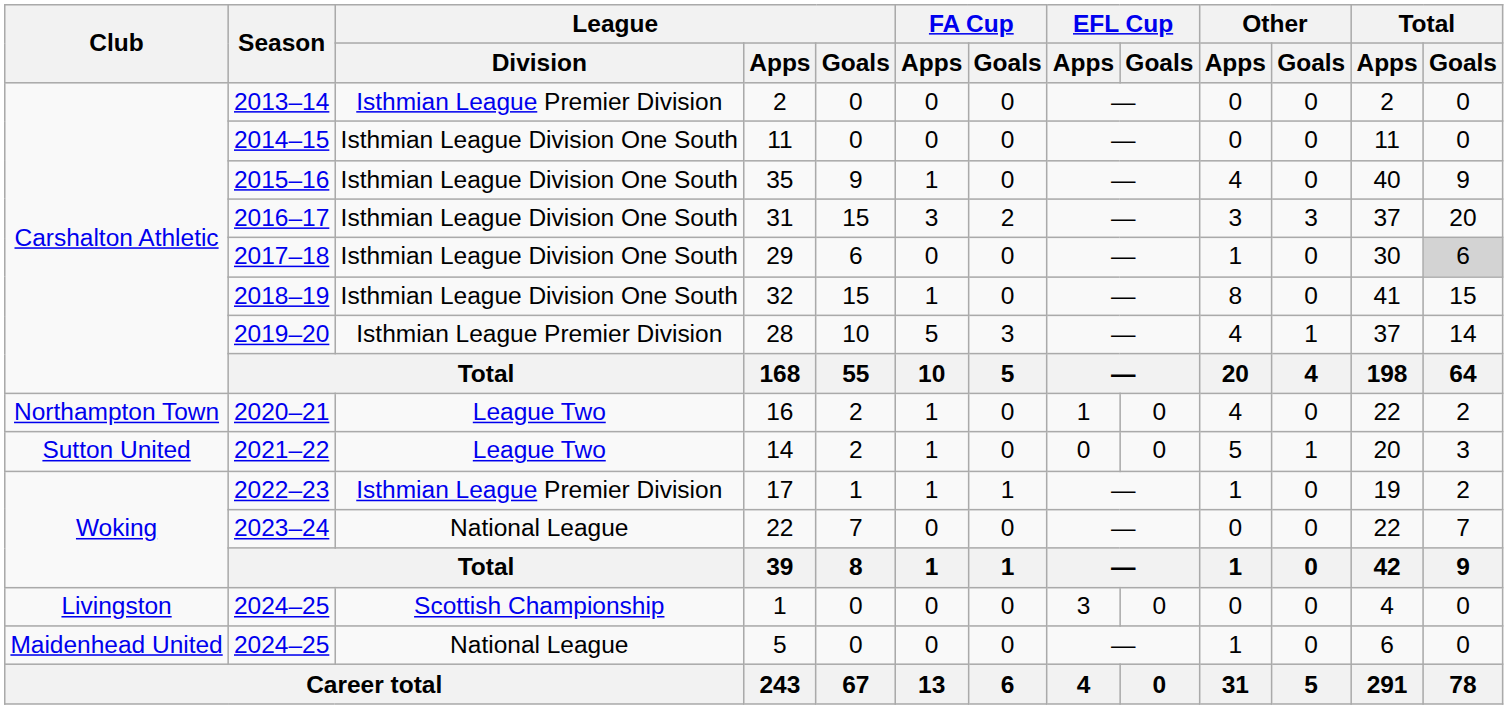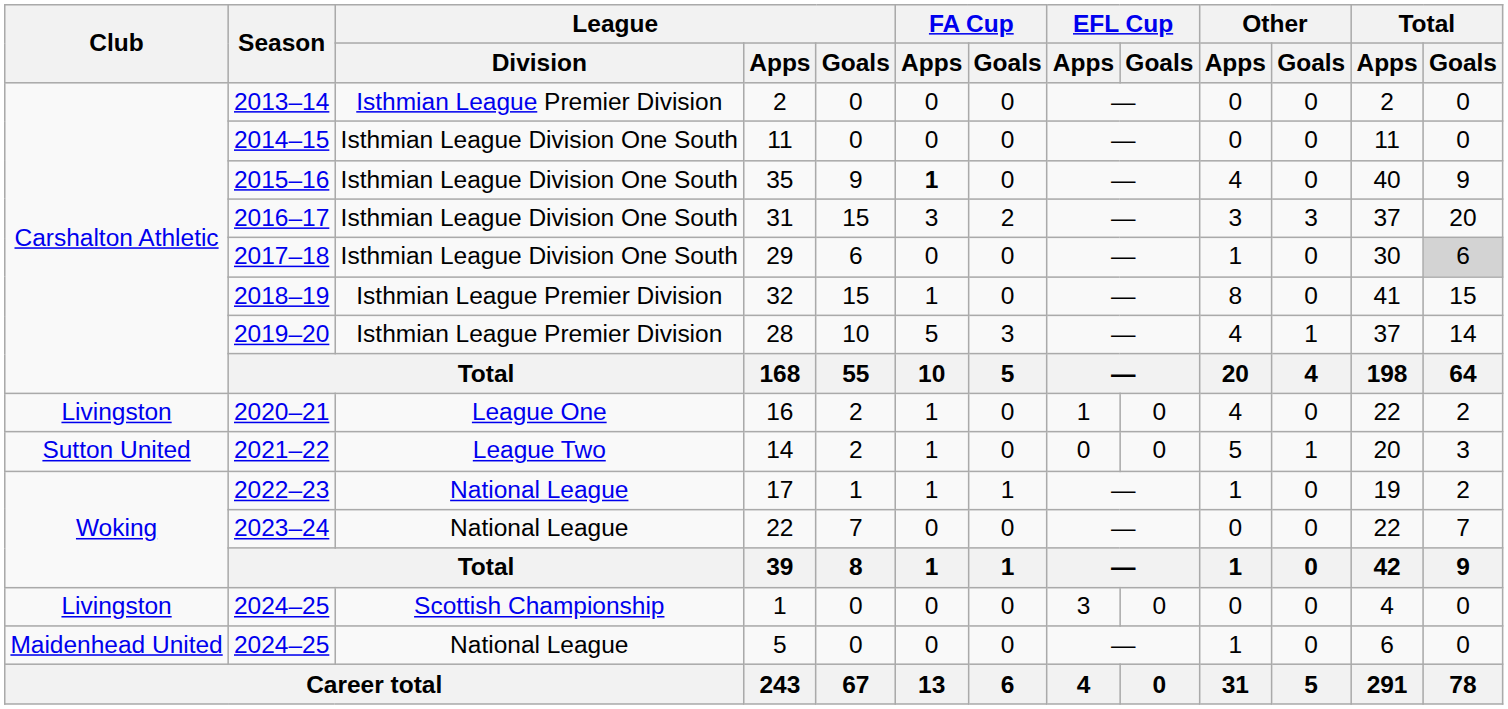 <table class=wikitable style="text-align:center">
 <tr>
 <th rowspan=2>Club</th>
 <th rowspan=2>Season</th>
 <th colspan=3>League</th>
 <th colspan=2><a href='#'>FA Cup</a></th>
 <th colspan=2><a href='#'>EFL Cup</a></th>
 <th colspan=2>Other</th>
 <th colspan=2>Total</th>
 </tr>
 <tr>
 <th>Division</th>
 <th>Apps</th>
 <th>Goals</th>
 <th>Apps</th>
 <th>Goals</th>
 <th>Apps</th>
 <th>Goals</th>
 <th>Apps</th>
 <th>Goals</th>
 <th>Apps</th>
 <th>Goals</th>
 </tr>
 <tr>
 <td rowspan="8"><a href='#'>Carshalton Athletic</a></td>
 <td><a href='#'>2013–14</a></td>
 <td><a href='#'>Isthmian League</a> Premier Division</td>
 <td>2</td>
 <td>0</td>
 <td>0</td>
 <td>0</td>
 <td colspan="2">—</td>
 <td>0</td>
 <td>0</td>
 <td>2</td>
 <td>0</td>
 </tr>
 <tr>
 <td><a href='#'>2014–15</a></td>
 <td>Isthmian League Division One South</td>
 <td>11</td>
 <td>0</td>
 <td>0</td>
 <td>0</td>
 <td colspan="2">—</td>
 <td>0</td>
 <td>0</td>
 <td>11</td>
 <td>0</td>
 </tr>
 <tr>
 <td><a href='#'>2015–16</a></td>
 <td>Isthmian League Division One South</td>
 <td>35</td>
 <td>9</td>
-<td>1</td>
+<td><strong>1</strong></td>
 <td>0</td>
 <td colspan="2">—</td>
 <td>4</td>
 <td>0</td>
 <td>40</td>
 <td>9</td>
 </tr>
 <tr>
 <td><a href='#'>2016–17</a></td>
 <td>Isthmian League Division One South</td>
 <td>31</td>
 <td>15</td>
 <td>3</td>
 <td>2</td>
 <td colspan="2">—</td>
 <td>3</td>
 <td>3</td>
 <td>37</td>
 <td>20</td>
 </tr>
 <tr>
 <td><a href='#'>2017–18</a></td>
 <td>Isthmian League Division One South</td>
 <td>29</td>
 <td>6</td>
 <td>0</td>
 <td>0</td>
 <td colspan="2">—</td>
 <td>1</td>
 <td>0</td>
 <td>30</td>
 <td style="background: lightgrey;">6</td>
 </tr>
 <tr>
 <td><a href='#'>2018–19</a></td>
-<td>Isthmian League Division One South</td>
+<td>Isthmian League Premier Division</td>
 <td>32</td>
 <td>15</td>
 <td>1</td>
 <td>0</td>
 <td colspan="2">—</td>
 <td>8</td>
 <td>0</td>
 <td>41</td>
 <td>15</td>
 </tr>
 <tr>
 <td><a href='#'>2019–20</a></td>
 <td>Isthmian League Premier Division</td>
 <td>28</td>
 <td>10</td>
 <td>5</td>
 <td>3</td>
 <td colspan="2">—</td>
 <td>4</td>
 <td>1</td>
 <td>37</td>
 <td>14</td>
 </tr>
 <tr>
 <th colspan="2">Total</th>
 <th>168</th>
 <th>55</th>
 <th>10</th>
 <th>5</th>
 <th colspan="2">—</th>
 <th>20</th>
 <th>4</th>
 <th>198</th>
 <th>64</th>
 </tr>
 <tr>
-<td><a href='#'>Northampton Town</a></td>
+<td><a href='#'>Livingston</a></td>
 <td><a href='#'>2020–21</a></td>
-<td><a href='#'>League Two</a></td>
+<td><a href='#'>League One</a></td>
 <td>16</td>
 <td>2</td>
 <td>1</td>
 <td>0</td>
 <td>1</td>
 <td>0</td>
 <td>4</td>
 <td>0</td>
 <td>22</td>
 <td>2</td>
 </tr>
 <tr>
 <td><a href='#'>Sutton United</a></td>
 <td><a href='#'>2021–22</a></td>
 <td><a href='#'>League Two</a></td>
 <td>14</td>
 <td>2</td>
 <td>1</td>
 <td>0</td>
 <td>0</td>
 <td>0</td>
 <td>5</td>
 <td>1</td>
 <td>20</td>
 <td>3</td>
 </tr>
 <tr>
 <td rowspan="3"><a href='#'>Woking</a></td>
 <td><a href='#'>2022–23</a></td>
-<td><a href='#'>Isthmian League</a> Premier Division</td>
+<td><a href='#'>National League</a></td>
 <td>17</td>
 <td>1</td>
 <td>1</td>
 <td>1</td>
 <td colspan="2">—</td>
 <td>1</td>
 <td>0</td>
 <td>19</td>
 <td>2</td>
 </tr>
 <tr>
 <td><a href='#'>2023–24</a></td>
 <td>National League</td>
 <td>22</td>
 <td>7</td>
 <td>0</td>
 <td>0</td>
 <td colspan="2">—</td>
 <td>0</td>
 <td>0</td>
 <td>22</td>
 <td>7</td>
 </tr>
 <tr>
 <th colspan="2">Total</th>
 <th>39</th>
 <th>8</th>
 <th>1</th>
 <th>1</th>
 <th colspan="2">—</th>
 <th>1</th>
 <th>0</th>
 <th>42</th>
 <th>9</th>
 </tr>
 <tr>
 <td><a href='#'>Livingston</a></td>
 <td><a href='#'>2024–25</a></td>
 <td><a href='#'>Scottish Championship</a></td>
 <td>1</td>
 <td>0</td>
 <td>0</td>
 <td>0</td>
 <td>3</td>
 <td>0</td>
 <td>0</td>
 <td>0</td>
 <td>4</td>
 <td>0</td>
 </tr>
 <tr>
 <td><a href='#'>Maidenhead United</a></td>
 <td><a href='#'>2024–25</a></td>
 <td>National League</td>
 <td>5</td>
 <td>0</td>
 <td>0</td>
 <td>0</td>
 <td colspan="2">—</td>
 <td>1</td>
 <td>0</td>
 <td>6</td>
 <td>0</td>
 </tr>
 <tr>
 <th colspan="3">Career total</th>
 <th>243</th>
 <th>67</th>
 <th>13</th>
 <th>6</th>
 <th>4</th>
 <th>0</th>
 <th>31</th>
 <th>5</th>
 <th>291</th>
 <th>78</th>
 </tr>
 </table>
